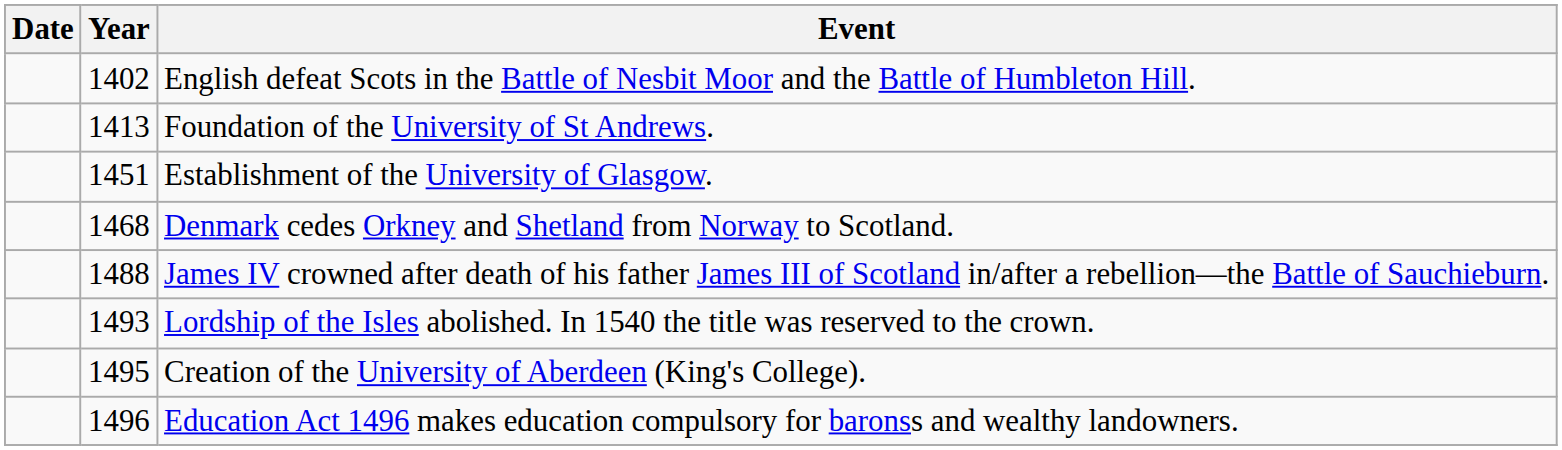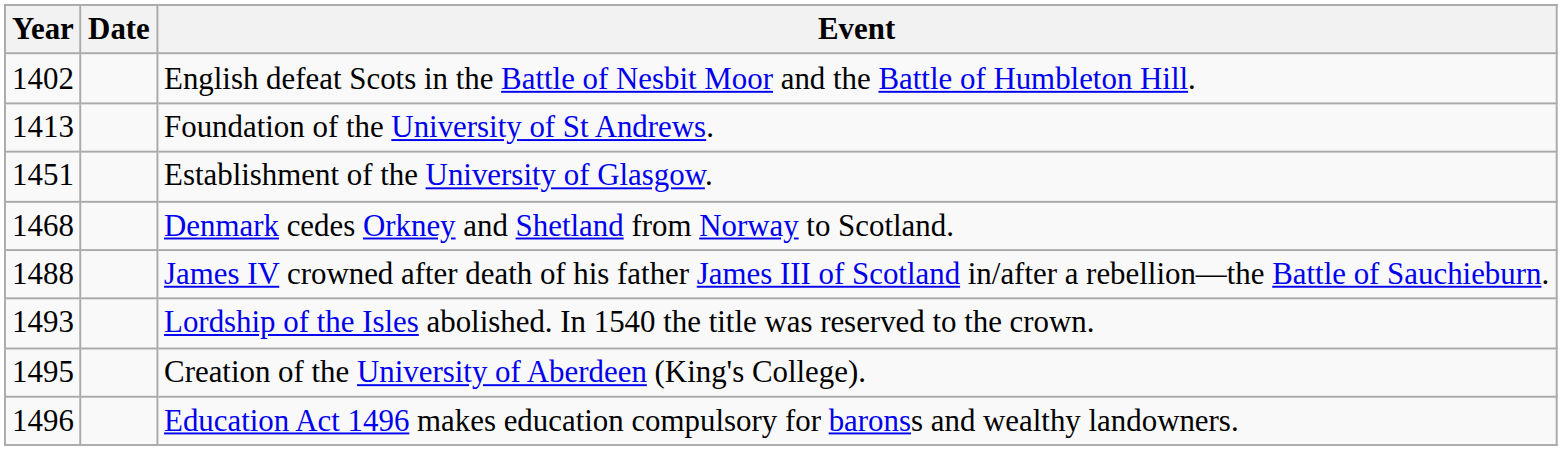 <table class="wikitable">
 <tr>
+<th style="width:6en">Year</th>
 <th style="width:15en">Date</th>
-<th style="width:6en">Year</th>
 <th>Event</th>
 </tr>
 <tr>
+<td>1402</td>
 <td></td>
-<td>1402</td>
 <td>English defeat Scots in the <a href='#'>Battle of Nesbit Moor</a> and the <a href='#'>Battle of Humbleton Hill</a>.</td>
 </tr>
 <tr>
+<td>1413</td>
 <td></td>
-<td>1413</td>
 <td>Foundation of the <a href='#'>University of St Andrews</a>.</td>
 </tr>
 <tr>
+<td>1451</td>
 <td></td>
-<td>1451</td>
 <td>Establishment of the <a href='#'>University of Glasgow</a>.</td>
 </tr>
 <tr>
+<td>1468</td>
 <td></td>
-<td>1468</td>
 <td><a href='#'>Denmark</a> cedes <a href='#'>Orkney</a> and <a href='#'>Shetland</a> from <a href='#'>Norway</a> to Scotland.</td>
 </tr>
 <tr>
+<td>1488</td>
 <td></td>
-<td>1488</td>
 <td><a href='#'>James IV</a> crowned after death of his father <a href='#'>James III of Scotland</a> in/after a rebellion—the <a href='#'>Battle of Sauchieburn</a>.</td>
 </tr>
 <tr>
+<td>1493</td>
 <td></td>
-<td>1493</td>
 <td><a href='#'>Lordship of the Isles</a> abolished.  In 1540 the title was reserved to the crown.</td>
 </tr>
 <tr>
+<td>1495</td>
 <td></td>
-<td>1495</td>
 <td>Creation of the <a href='#'>University of Aberdeen</a> (King's College).</td>
 </tr>
 <tr>
+<td>1496</td>
 <td></td>
-<td>1496</td>
 <td><a href='#'>Education Act 1496</a> makes education compulsory for <a href='#'>barons</a>s and wealthy landowners.</td>
 </tr>
 </table>
